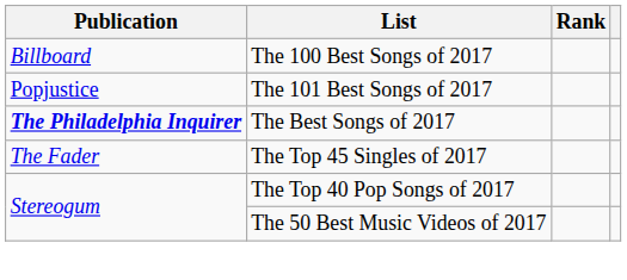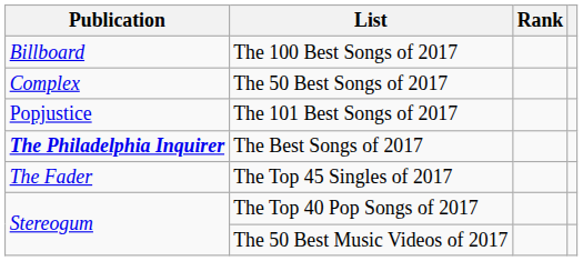 <table class="sortable wikitable">
 <tr>
 <th>Publication</th>
 <th>List</th>
 <th>Rank</th>
 <th class="unsortable"></th>
 </tr>
 <tr>
 <td><em><a href='#'>Billboard</a></em></td>
 <td>The 100 Best Songs of 2017</td>
+<td></td>
+<td></td>
+</tr>
+<tr>
+<td><em><a href='#'>Complex</a></em></td>
+<td>The 50 Best Songs of 2017</td>
 <td></td>
 <td></td>
 </tr>
 <tr>
 <td><a href='#'>Popjustice</a></td>
 <td>The 101 Best Songs of 2017</td>
 <td></td>
 <td></td>
 </tr>
 <tr>
 <td><strong><em><a href='#'>The Philadelphia Inquirer</a></em></strong></td>
 <td>The Best Songs of 2017</td>
 <td></td>
 <td></td>
 </tr>
 <tr>
 <td><em><a href='#'>The Fader</a></em></td>
 <td>The Top 45 Singles of 2017</td>
 <td></td>
 <td></td>
 </tr>
 <tr>
 <td rowspan="2"><em><a href='#'>Stereogum</a></em></td>
 <td>The Top 40 Pop Songs of 2017</td>
 <td></td>
 <td></td>
 </tr>
 <tr>
 <td>The 50 Best Music Videos of 2017</td>
 <td></td>
 <td></td>
 </tr>
 </table>
